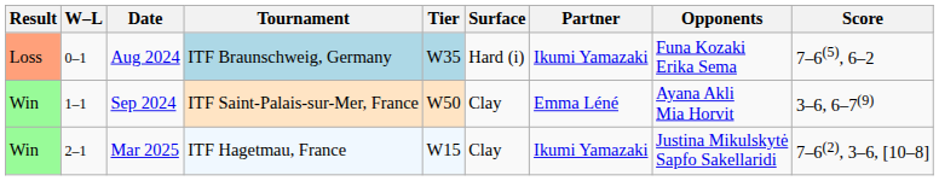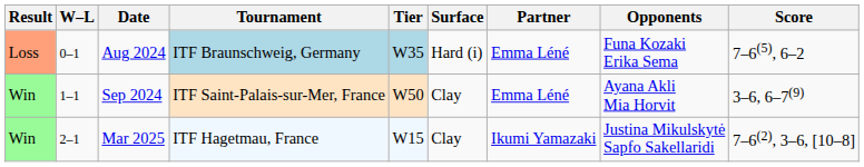 <table class="sortable wikitable">
 <tr>
 <th>Result</th>
 <th class="unsortable">W–L</th>
 <th>Date</th>
 <th>Tournament</th>
 <th>Tier</th>
 <th>Surface</th>
 <th>Partner</th>
 <th>Opponents</th>
 <th class=unsortable>Score</th>
 </tr>
 <tr>
 <td style="background:#ffa07a;">Loss</td>
 <td><small>0–1</small></td>
 <td><a href='#'>Aug 2024</a></td>
 <td style="background:lightblue;">ITF Braunschweig, Germany</td>
 <td style="background:lightblue;">W35</td>
 <td>Hard (i)</td>
-<td> <a href='#'>Ikumi Yamazaki</a></td>
+<td> <a href='#'>Emma Léné</a></td>
 <td> <a href='#'>Funa Kozaki</a> <br>  <a href='#'>Erika Sema</a></td>
 <td>7–6<sup>(5)</sup>, 6–2</td>
 </tr>
 <tr>
 <td style="background:#98fb98;">Win</td>
 <td><small>1–1</small></td>
 <td><a href='#'>Sep 2024</a></td>
 <td style="background:#ffe4c4;">ITF Saint-Palais-sur-Mer, France</td>
 <td style="background:#ffe4c4;">W50</td>
 <td>Clay</td>
 <td> <a href='#'>Emma Léné</a></td>
 <td> <a href='#'>Ayana Akli</a> <br>  <a href='#'>Mia Horvit</a></td>
 <td>3–6, 6–7<sup>(9)</sup></td>
 </tr>
 <tr>
 <td style="background:#98fb98;">Win</td>
 <td><small>2–1</small></td>
 <td><a href='#'>Mar 2025</a></td>
 <td style="background:#f0f8ff;">ITF Hagetmau, France</td>
 <td style="background:#f0f8ff;">W15</td>
 <td>Clay</td>
 <td> <a href='#'>Ikumi Yamazaki</a></td>
 <td> <a href='#'>Justina Mikulskytė</a> <br>  <a href='#'>Sapfo Sakellaridi</a></td>
 <td>7–6<sup>(2)</sup>, 3–6, [10–8]</td>
 </tr>
 </table>
